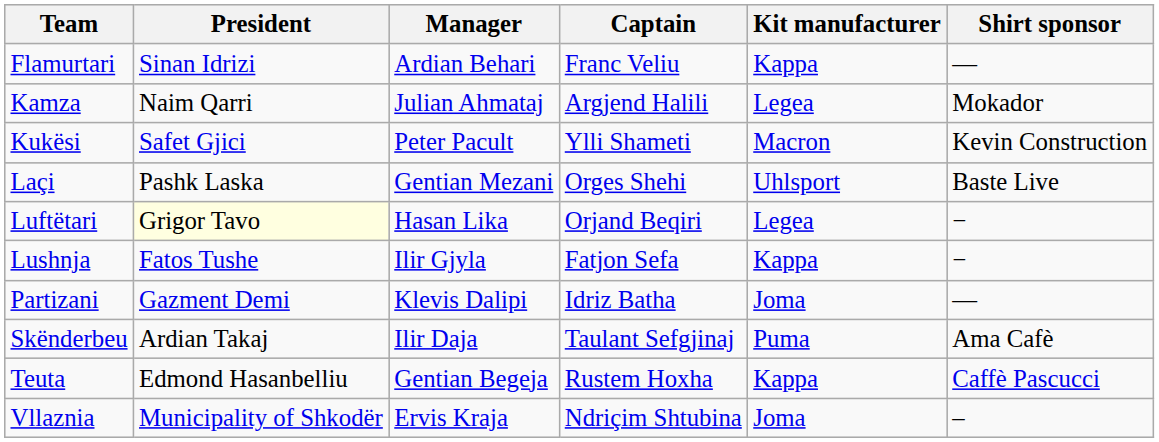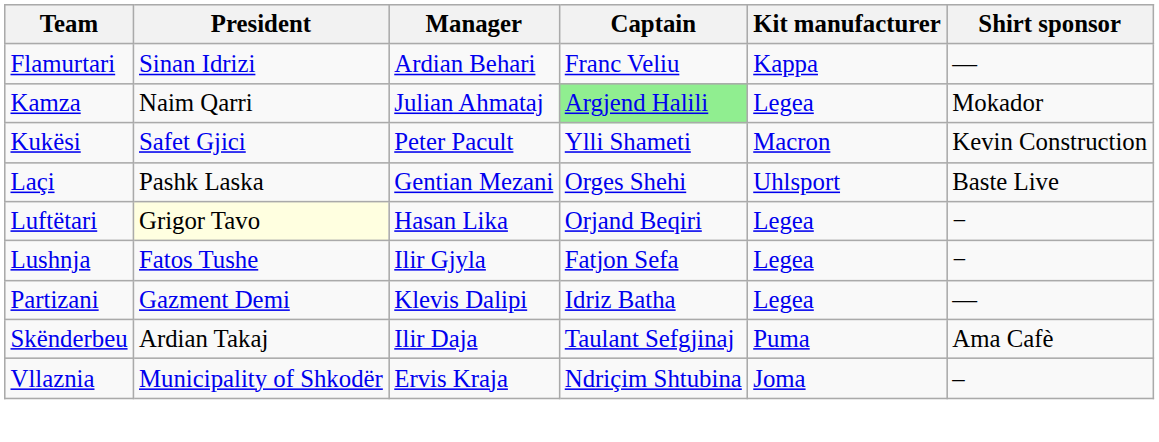 <table class="wikitable sortable" style="text-align: left;">
 <tr>
 <th>Team</th>
 <th>President</th>
 <th>Manager</th>
 <th>Captain</th>
 <th>Kit manufacturer</th>
 <th>Shirt sponsor</th>
 </tr>
 <tr>
 <td><a href='#'>Flamurtari</a></td>
 <td> <a href='#'>Sinan Idrizi</a></td>
 <td> <a href='#'>Ardian Behari</a></td>
 <td> <a href='#'>Franc Veliu</a></td>
 <td><a href='#'>Kappa</a></td>
 <td>—</td>
 </tr>
 <tr>
 <td><a href='#'>Kamza</a></td>
 <td> Naim Qarri</td>
 <td> <a href='#'>Julian Ahmataj</a></td>
-<td> <a href='#'>Argjend Halili</a></td>
+<td style="background: lightgreen;"> <a href='#'>Argjend Halili</a></td>
 <td><a href='#'>Legea</a></td>
 <td>Mokador</td>
 </tr>
 <tr>
 <td><a href='#'>Kukësi</a></td>
 <td> <a href='#'>Safet Gjici</a></td>
 <td> <a href='#'>Peter Pacult</a></td>
 <td> <a href='#'>Ylli Shameti</a></td>
 <td><a href='#'>Macron</a></td>
 <td>Kevin Construction</td>
 </tr>
 <tr>
 <td><a href='#'>Laçi</a></td>
 <td> Pashk Laska</td>
 <td> <a href='#'>Gentian Mezani</a></td>
 <td> <a href='#'>Orges Shehi</a></td>
 <td><a href='#'>Uhlsport</a></td>
 <td>Baste Live</td>
 </tr>
 <tr>
 <td><a href='#'>Luftëtari</a></td>
 <td style="background: lightyellow;"> Grigor Tavo</td>
 <td> <a href='#'>Hasan Lika</a></td>
 <td> <a href='#'>Orjand Beqiri</a></td>
 <td><a href='#'>Legea</a></td>
 <td>−</td>
 </tr>
 <tr>
 <td><a href='#'>Lushnja</a></td>
 <td> <a href='#'>Fatos Tushe</a></td>
 <td> <a href='#'>Ilir Gjyla</a></td>
 <td> <a href='#'>Fatjon Sefa</a></td>
-<td><a href='#'>Kappa</a></td>
+<td><a href='#'>Legea</a></td>
 <td>−</td>
 </tr>
 <tr>
 <td><a href='#'>Partizani</a></td>
 <td> <a href='#'>Gazment Demi</a></td>
 <td> <a href='#'>Klevis Dalipi</a></td>
 <td> <a href='#'>Idriz Batha</a></td>
-<td><a href='#'>Joma</a></td>
+<td><a href='#'>Legea</a></td>
 <td>—</td>
 </tr>
 <tr>
 <td><a href='#'>Skënderbeu</a></td>
 <td> Ardian Takaj</td>
 <td> <a href='#'>Ilir Daja</a></td>
 <td> <a href='#'>Taulant Sefgjinaj</a></td>
 <td><a href='#'>Puma</a></td>
 <td>Ama Cafè</td>
 </tr>
 <tr>
-<td><a href='#'>Teuta</a></td>
-<td> Edmond Hasanbelliu</td>
-<td> <a href='#'>Gentian Begeja</a></td>
-<td> <a href='#'>Rustem Hoxha</a></td>
-<td><a href='#'>Kappa</a></td>
-<td><a href='#'>Caffè Pascucci</a></td>
-</tr>
-<tr>
 <td><a href='#'>Vllaznia</a></td>
 <td> <a href='#'>Municipality of Shkodër</a></td>
 <td> <a href='#'>Ervis Kraja</a></td>
 <td> <a href='#'>Ndriçim Shtubina</a></td>
 <td><a href='#'>Joma</a></td>
 <td>–</td>
 </tr>
 </table>
